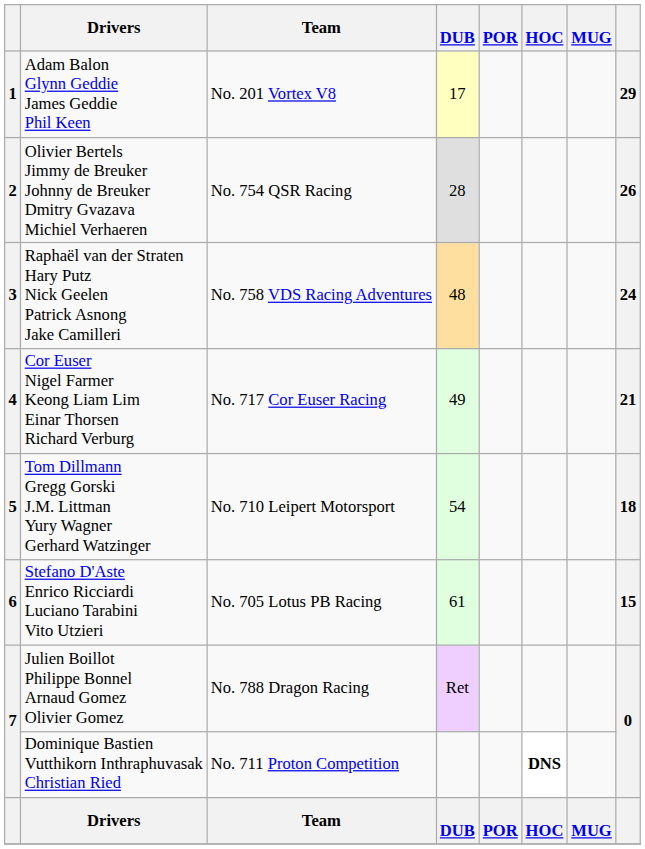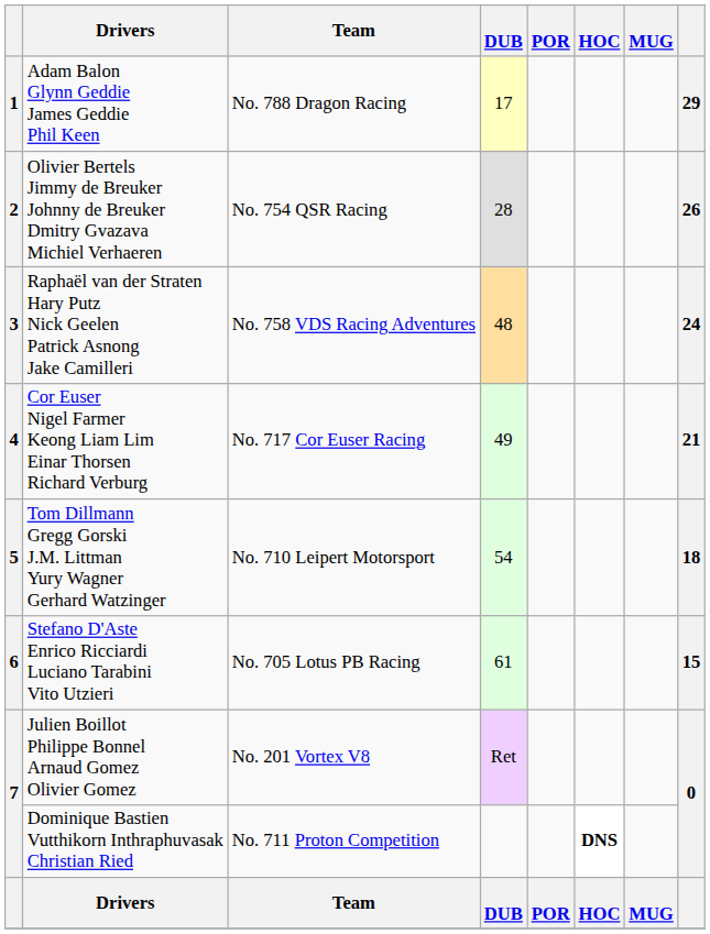 <table align=left| class="wikitable" style="font-size: 85%; text-align: center">
 <tr valign="top">
 <th valign=middle></th>
 <th valign=middle>Drivers</th>
 <th valign=middle>Team</th>
 <th><br><a href='#'>DUB</a></th>
 <th><br><a href='#'>POR</a></th>
 <th><br><a href='#'>HOC</a></th>
 <th><br><a href='#'>MUG</a></th>
 <th valign=middle>  </th>
 </tr>
 <tr>
 <th>1</th>
 <td align=left> Adam Balon<br> <a href='#'>Glynn Geddie</a><br> James Geddie<br> <a href='#'>Phil Keen</a></td>
-<td align=left> No. 201 <a href='#'>Vortex V8</a></td>
+<td align=left> No. 788 Dragon Racing</td>
 <td style="background:#FFFFBF;">17</td>
 <td></td>
 <td></td>
 <td></td>
 <th>29</th>
 </tr>
 <tr>
 <th>2</th>
 <td align=left> Olivier Bertels<br> Jimmy de Breuker<br> Johnny de Breuker<br> Dmitry Gvazava<br> Michiel Verhaeren</td>
 <td align=left> No. 754 QSR Racing</td>
 <td style="background:#DFDFDF;">28</td>
 <td></td>
 <td></td>
 <td></td>
 <th>26</th>
 </tr>
 <tr>
 <th>3</th>
 <td align=left> Raphaël van der Straten<br> Hary Putz<br> Nick Geelen<br> Patrick Asnong<br> Jake Camilleri</td>
 <td align=left> No. 758 <a href='#'>VDS Racing Adventures</a></td>
 <td style="background:#FFDF9F;">48</td>
 <td></td>
 <td></td>
 <td></td>
 <th>24</th>
 </tr>
 <tr>
 <th>4</th>
 <td align=left> <a href='#'>Cor Euser</a><br> Nigel Farmer<br> Keong Liam Lim<br> Einar Thorsen<br> Richard Verburg</td>
 <td align=left> No. 717 <a href='#'>Cor Euser Racing</a></td>
 <td style="background:#DFFFDF;">49</td>
 <td></td>
 <td></td>
 <td></td>
 <th>21</th>
 </tr>
 <tr>
 <th>5</th>
 <td align=left> <a href='#'>Tom Dillmann</a><br> Gregg Gorski<br> J.M. Littman<br> Yury Wagner<br> Gerhard Watzinger</td>
 <td align=left> No. 710 Leipert Motorsport</td>
 <td style="background:#DFFFDF;">54</td>
 <td></td>
 <td></td>
 <td></td>
 <th>18</th>
 </tr>
 <tr>
 <th>6</th>
 <td align=left> <a href='#'>Stefano D'Aste</a><br> Enrico Ricciardi<br> Luciano Tarabini<br> Vito Utzieri</td>
 <td align=left> No. 705 Lotus PB Racing</td>
 <td style="background:#DFFFDF;">61</td>
 <td></td>
 <td></td>
 <td></td>
 <th>15</th>
 </tr>
 <tr>
 <th rowspan=2>7</th>
 <td align=left> Julien Boillot<br> Philippe Bonnel<br> Arnaud Gomez<br> Olivier Gomez</td>
-<td align=left> No. 788 Dragon Racing</td>
+<td align=left> No. 201 <a href='#'>Vortex V8</a></td>
 <td style="background:#EFCFFF;">Ret</td>
 <td></td>
 <td></td>
 <td></td>
 <th rowspan=2>0</th>
 </tr>
 <tr>
 <td align=left> Dominique Bastien<br> Vutthikorn Inthraphuvasak<br> <a href='#'>Christian Ried</a></td>
 <td align=left> No. 711 <a href='#'>Proton Competition</a></td>
 <td></td>
 <td></td>
 <td style="background:#FFFFFF;"><strong>DNS</strong></td>
 <td></td>
 </tr>
 <tr>
 <th valign=middle></th>
 <th valign=middle>Drivers</th>
 <th valign=middle>Team</th>
 <th><br><a href='#'>DUB</a></th>
 <th><br><a href='#'>POR</a></th>
 <th><br><a href='#'>HOC</a></th>
 <th><br><a href='#'>MUG</a></th>
 <th valign=middle>  </th>
 </tr>
 <tr>
 </tr>
 </table>
